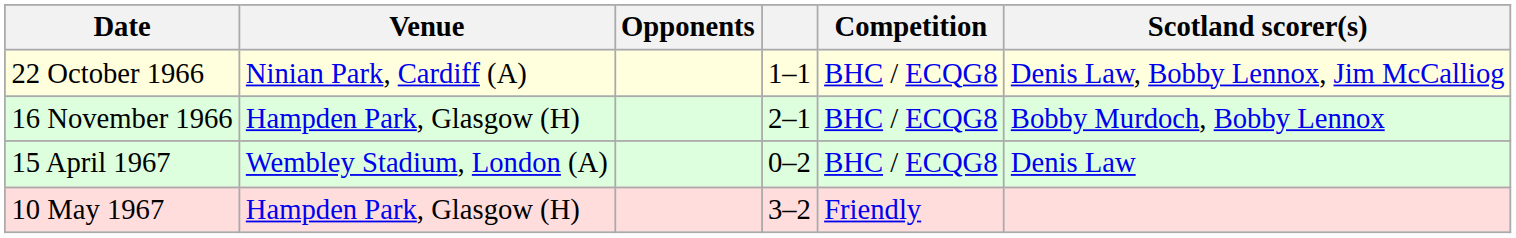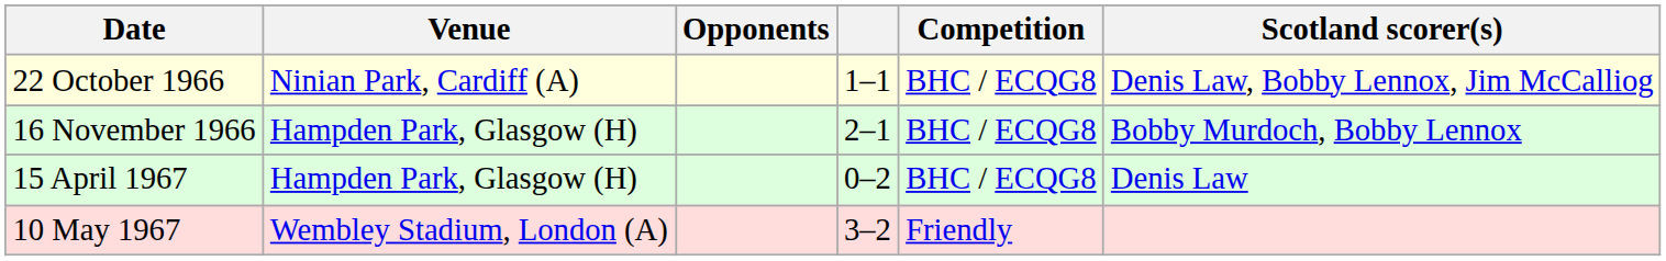 <table class="wikitable">
 <tr>
 <th>Date</th>
 <th>Venue</th>
 <th>Opponents</th>
 <th></th>
 <th>Competition</th>
 <th>Scotland scorer(s)</th>
 </tr>
 <tr bgcolor=#ffffdd>
 <td>22 October 1966</td>
 <td><a href='#'>Ninian Park</a>, <a href='#'>Cardiff</a> (A)</td>
 <td></td>
 <td align=center>1–1</td>
 <td><a href='#'>BHC</a> / <a href='#'>ECQG8</a></td>
 <td><a href='#'>Denis Law</a>, <a href='#'>Bobby Lennox</a>, <a href='#'>Jim McCalliog</a></td>
 </tr>
 <tr bgcolor=#ddffdd>
 <td>16 November 1966</td>
 <td><a href='#'>Hampden Park</a>, Glasgow (H)</td>
 <td></td>
 <td align=center>2–1</td>
 <td><a href='#'>BHC</a> / <a href='#'>ECQG8</a></td>
 <td><a href='#'>Bobby Murdoch</a>, <a href='#'>Bobby Lennox</a></td>
 </tr>
 <tr bgcolor=#ddffdd>
 <td>15 April 1967</td>
-<td><a href='#'>Wembley Stadium</a>, <a href='#'>London</a> (A)</td>
+<td><a href='#'>Hampden Park</a>, Glasgow (H)</td>
 <td></td>
 <td align=center>0–2</td>
 <td><a href='#'>BHC</a> / <a href='#'>ECQG8</a></td>
 <td><a href='#'>Denis Law</a></td>
 </tr>
 <tr bgcolor=#ffdddd>
 <td>10 May 1967</td>
-<td><a href='#'>Hampden Park</a>, Glasgow (H)</td>
+<td><a href='#'>Wembley Stadium</a>, <a href='#'>London</a> (A)</td>
 <td></td>
 <td align=center>3–2</td>
 <td><a href='#'>Friendly</a></td>
 <td></td>
 </tr>
 </table>
